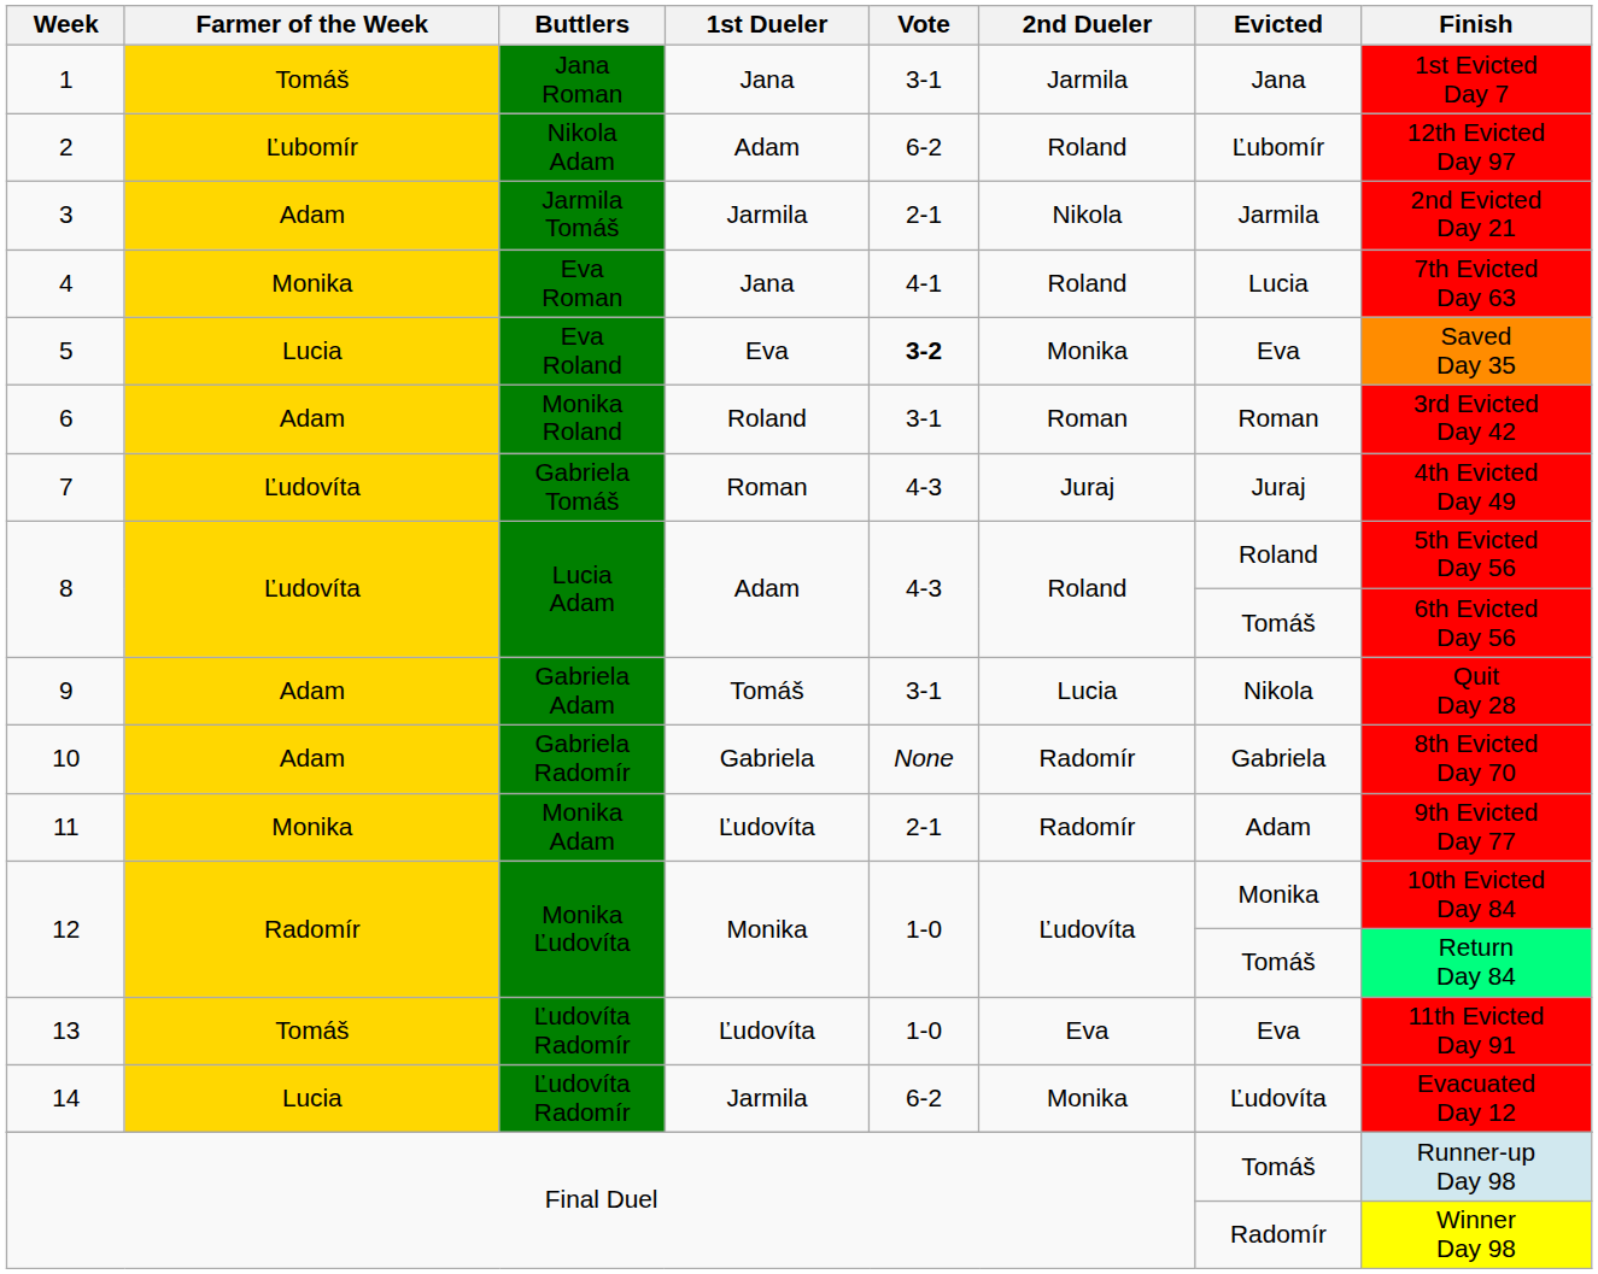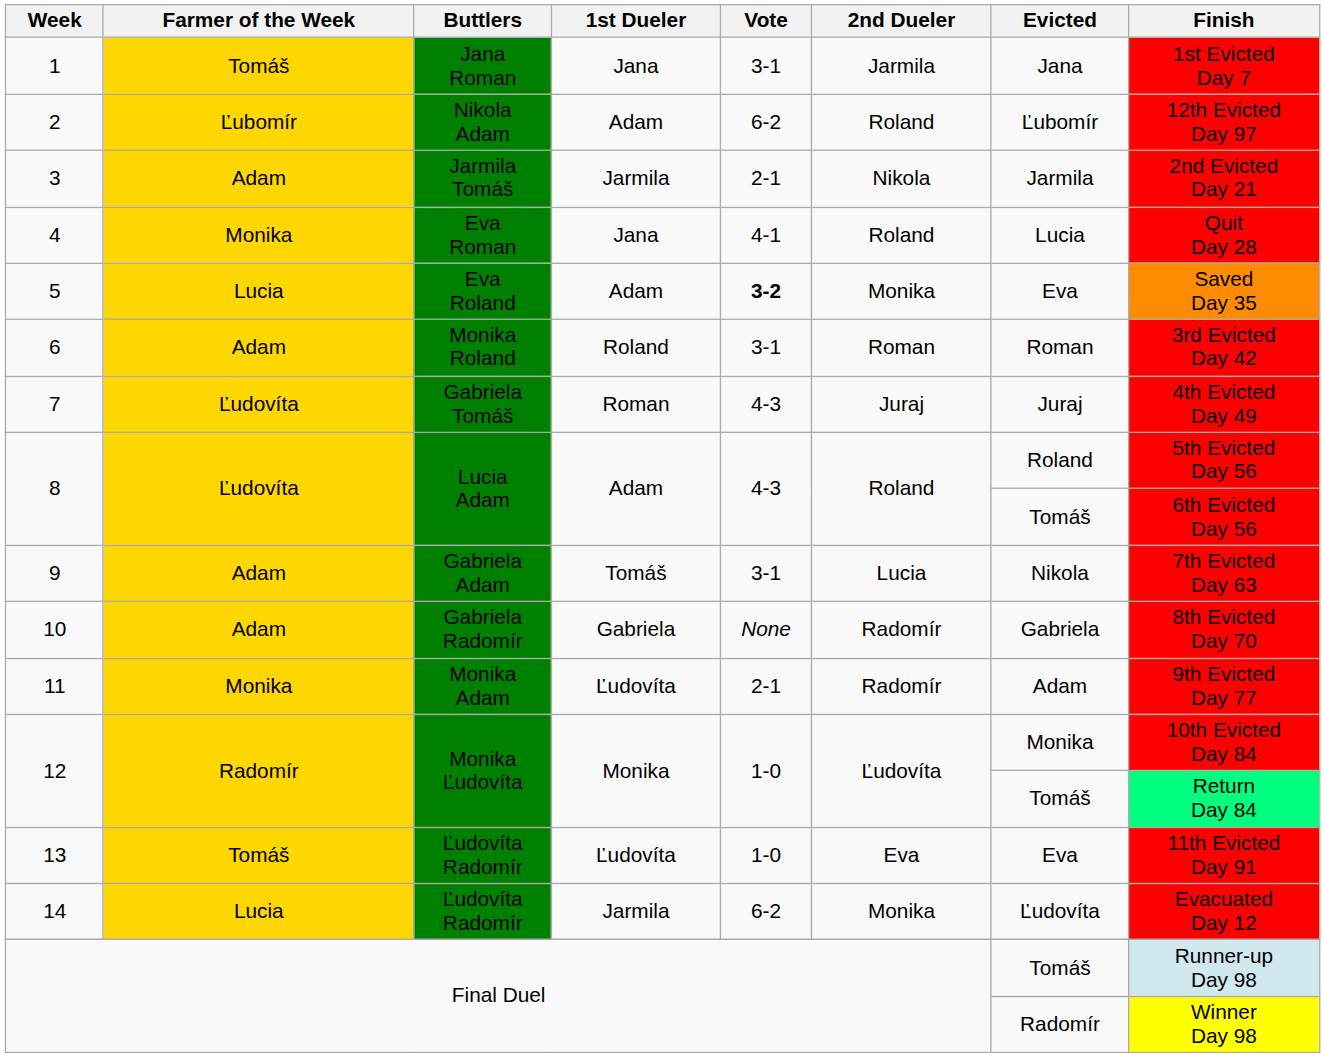 <table class="wikitable" style="font-size:100%; text-align:center; width: 80%; margin-left: auto; margin-right: auto;">
 <tr>
 <th>Week</th>
 <th>Farmer of the Week</th>
 <th>Buttlers</th>
 <th>1st Dueler</th>
 <th>Vote</th>
 <th>2nd Dueler</th>
 <th>Evicted</th>
 <th>Finish</th>
 </tr>
 <tr>
 <td>1</td>
 <td style="background:gold;" colspan=1>Tomáš</td>
 <td style="background:#008000;">Jana<br>Roman</td>
 <td>Jana</td>
 <td>3-1</td>
 <td>Jarmila</td>
 <td>Jana</td>
 <td style="background:#ff0000">1st Evicted<br>Day 7</td>
 </tr>
 <tr>
 <td>2</td>
 <td style="background:gold;" colspan=1>Ľubomír</td>
 <td style="background:#008000;">Nikola<br>Adam</td>
 <td>Adam</td>
 <td>6-2</td>
 <td>Roland</td>
 <td>Ľubomír</td>
 <td style="background:#ff0000">12th Evicted<br>Day 97</td>
 </tr>
 <tr>
 <td>3</td>
 <td style="background:gold;" colspan=1>Adam</td>
 <td style="background:#008000;">Jarmila<br>Tomáš</td>
 <td>Jarmila</td>
 <td>2-1</td>
 <td>Nikola</td>
 <td>Jarmila</td>
 <td style="background:#ff0000">2nd Evicted<br>Day 21</td>
 </tr>
 <tr>
 <td>4</td>
 <td style="background:gold;" colspan=1>Monika</td>
 <td style="background:#008000;">Eva<br>Roman</td>
 <td>Jana</td>
 <td>4-1</td>
 <td>Roland</td>
 <td>Lucia</td>
-<td style="background:#ff0000">7th Evicted<br>Day 63</td>
+<td style="background:#ff0000">Quit<br>Day 28</td>
 </tr>
 <tr>
 <td>5</td>
 <td style="background:gold;" colspan=1>Lucia</td>
 <td style="background:#008000;">Eva<br>Roland</td>
-<td>Eva</td>
+<td>Adam</td>
 <td><strong>3-2</strong></td>
 <td>Monika</td>
 <td>Eva</td>
 <td style="background:#FF8C00">Saved<br>Day 35</td>
 </tr>
 <tr>
 <td>6</td>
 <td style="background:gold;" colspan=1>Adam</td>
 <td style="background:#008000;">Monika<br>Roland</td>
 <td>Roland</td>
 <td>3-1</td>
 <td>Roman</td>
 <td>Roman</td>
 <td style="background:#ff0000">3rd Evicted<br>Day 42</td>
 </tr>
 <tr>
 <td>7</td>
 <td style="background:gold;" colspan=1>Ľudovíta</td>
 <td style="background:#008000;">Gabriela<br>Tomáš</td>
 <td>Roman</td>
 <td>4-3</td>
 <td>Juraj</td>
 <td>Juraj</td>
 <td style="background:#ff0000">4th Evicted<br>Day 49</td>
 </tr>
 <tr>
 <td rowspan="2">8</td>
 <td rowspan="2" style="background:gold;" colspan=1>Ľudovíta</td>
 <td rowspan="2" style="background:#008000;">Lucia<br>Adam</td>
 <td rowspan="2">Adam</td>
 <td rowspan="2">4-3</td>
 <td rowspan="2">Roland</td>
 <td rowspan="1">Roland</td>
 <td rowspan="1" style="background:#ff0000">5th Evicted<br>Day 56</td>
 </tr>
 <tr>
 <td rowspan="1">Tomáš</td>
 <td rowspan="1" style="background:#ff0000">6th Evicted<br>Day 56</td>
 </tr>
 <tr>
 <td>9</td>
 <td style="background:gold;" colspan=1>Adam</td>
 <td style="background:#008000;">Gabriela<br>Adam</td>
 <td>Tomáš</td>
 <td>3-1</td>
 <td>Lucia</td>
 <td>Nikola</td>
-<td style="background:#ff0000">Quit<br>Day 28</td>
+<td style="background:#ff0000">7th Evicted<br>Day 63</td>
 </tr>
 <tr>
 <td>10</td>
 <td style="background:gold;" colspan=1>Adam</td>
 <td style="background:#008000;">Gabriela<br>Radomír</td>
 <td>Gabriela</td>
 <td><em>None</em></td>
 <td>Radomír</td>
 <td>Gabriela</td>
 <td style="background:#ff0000">8th Evicted<br>Day 70</td>
 </tr>
 <tr>
 <td>11</td>
 <td style="background:gold;" colspan=1>Monika</td>
 <td style="background:#008000;">Monika<br>Adam</td>
 <td>Ľudovíta</td>
 <td>2-1</td>
 <td>Radomír</td>
 <td>Adam</td>
 <td style="background:#ff0000">9th Evicted<br>Day 77</td>
 </tr>
 <tr>
 <td rowspan="2">12</td>
 <td rowspan="2" style="background:gold;" colspan=1>Radomír</td>
 <td rowspan="2" style="background:#008000;">Monika<br>Ľudovíta</td>
 <td rowspan="2">Monika</td>
 <td rowspan="2">1-0</td>
 <td rowspan="2">Ľudovíta</td>
 <td rowspan="1">Monika</td>
 <td rowspan="1" style="background:#ff0000">10th Evicted<br>Day 84</td>
 </tr>
 <tr>
 <td rowspan="1">Tomáš</td>
 <td rowspan="1" style="background:#00FF7F">Return<br>Day 84</td>
 </tr>
 <tr>
 <td>13</td>
 <td style="background:gold;" colspan=1>Tomáš</td>
 <td style="background:#008000;">Ľudovíta<br>Radomír</td>
 <td>Ľudovíta</td>
 <td>1-0</td>
 <td>Eva</td>
 <td>Eva</td>
 <td style="background:#ff0000">11th Evicted<br>Day 91</td>
 </tr>
 <tr>
 <td>14</td>
 <td style="background:gold;" colspan=1>Lucia</td>
 <td style="background:#008000;">Ľudovíta<br>Radomír</td>
 <td>Jarmila</td>
 <td>6-2</td>
 <td>Monika</td>
 <td>Ľudovíta</td>
 <td style="background:#ff0000">Evacuated<br>Day 12</td>
 </tr>
 <tr>
 </tr>
 <tr>
 <td colspan="6" rowspan="2">Final Duel</td>
 <td rowspan="1">Tomáš</td>
 <td rowspan="1" style="background:#D1E8EF">Runner-up<br>Day 98</td>
 </tr>
 <tr>
 <td rowspan="1">Radomír</td>
 <td rowspan="1" style="background:yellow">Winner<br>Day 98</td>
 </tr>
 </table>
